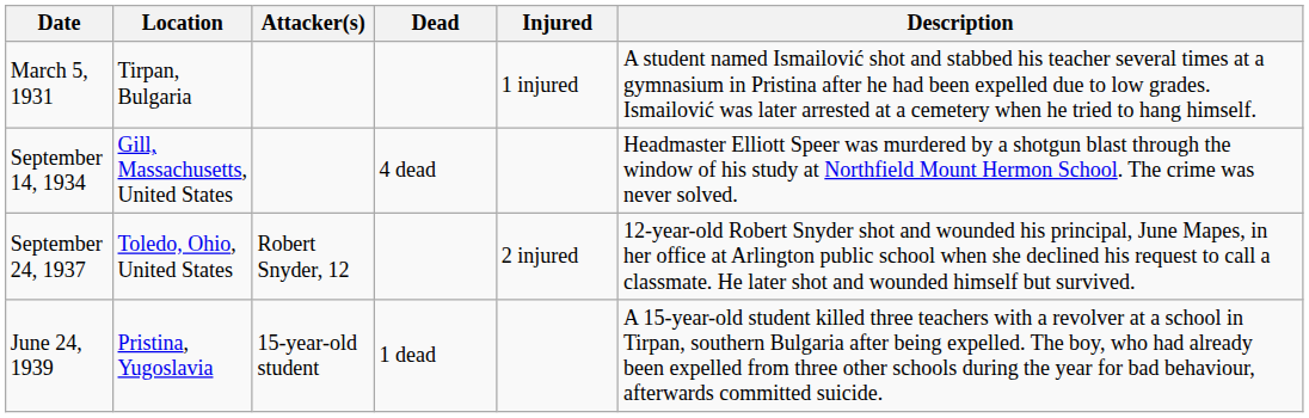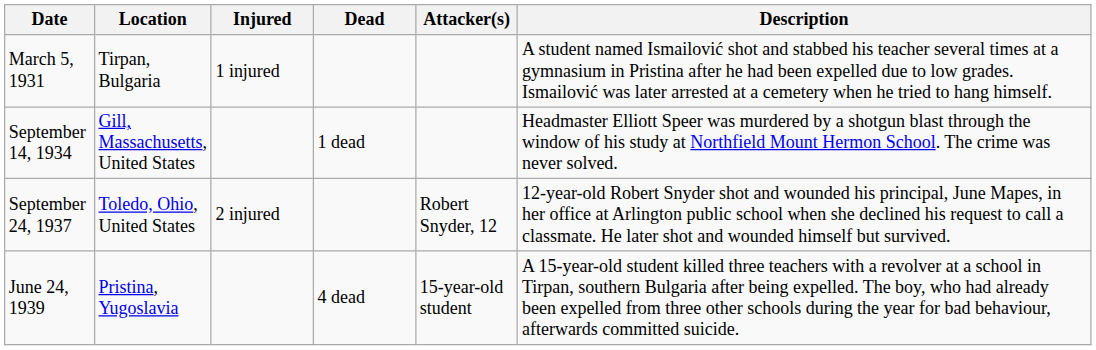 <table class="wikitable sortable" style="font-size:90%;">
 <tr>
 <th style="width:65px;">Date</th>
 <th style="width:85px;">Location</th>
+<th data-sort-type="number" style="width:75px;">Injured</th>
+<th data-sort-type="number" style="width:75px;">Dead</th>
 <th style="width:75px;">Attacker(s)</th>
-<th data-sort-type="number" style="width:75px;">Dead</th>
-<th data-sort-type="number" style="width:75px;">Injured</th>
 <th>Description</th>
 </tr>
 <tr>
 <td>March 5, 1931</td>
 <td>Tirpan, Bulgaria</td>
+<td>1 injured</td>
 <td></td>
 <td></td>
-<td>1 injured</td>
 <td>A student named Ismailović shot and stabbed his teacher several times at a gymnasium in Pristina after he had been expelled due to low grades. Ismailović was later arrested at a cemetery when he tried to hang himself.</td>
 </tr>
 <tr>
 <td>September 14, 1934</td>
 <td><a href='#'>Gill, Massachusetts</a>, United States</td>
 <td></td>
-<td>4 dead</td>
+<td>1 dead</td>
 <td></td>
 <td>Headmaster Elliott Speer was murdered by a shotgun blast through the window of his study at <a href='#'>Northfield Mount Hermon School</a>. The crime was never solved.</td>
 </tr>
 <tr>
 <td>September 24, 1937</td>
 <td><a href='#'>Toledo, Ohio</a>, United States</td>
+<td>2 injured</td>
+<td></td>
 <td>Robert Snyder, 12</td>
-<td></td>
-<td>2 injured</td>
 <td>12-year-old Robert Snyder shot and wounded his principal, June Mapes, in her office at Arlington public school when she declined his request to call a classmate. He later shot and wounded himself but survived.</td>
 </tr>
 <tr>
 <td>June 24, 1939</td>
 <td><a href='#'>Pristina</a>, <a href='#'>Yugoslavia</a></td>
+<td></td>
+<td>4 dead</td>
 <td>15-year-old student</td>
-<td>1 dead</td>
-<td></td>
 <td>A 15-year-old student killed three teachers with a revolver at a school in Tirpan, southern Bulgaria after being expelled. The boy, who had already been expelled from three other schools during the year for bad behaviour, afterwards committed suicide.</td>
 </tr>
 </table>
